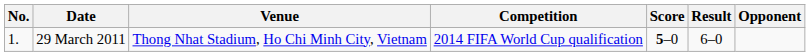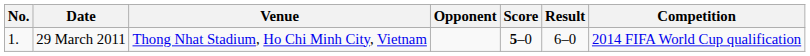 <table class="wikitable">
 <tr>
 <th>No.</th>
 <th>Date</th>
 <th>Venue</th>
-<th>Competition</th>
+<th>Opponent</th>
 <th>Score</th>
 <th>Result</th>
-<th>Opponent</th>
+<th>Competition</th>
 </tr>
 <tr>
 <td>1.</td>
 <td>29 March 2011</td>
 <td><a href='#'>Thong Nhat Stadium</a>, <a href='#'>Ho Chi Minh City</a>, <a href='#'>Vietnam</a></td>
-<td><a href='#'>2014 FIFA World Cup qualification</a></td>
+<td></td>
 <td align=center><strong>5</strong>–0</td>
 <td align=center>6–0</td>
-<td></td>
+<td><a href='#'>2014 FIFA World Cup qualification</a></td>
 </tr>
 </table>
